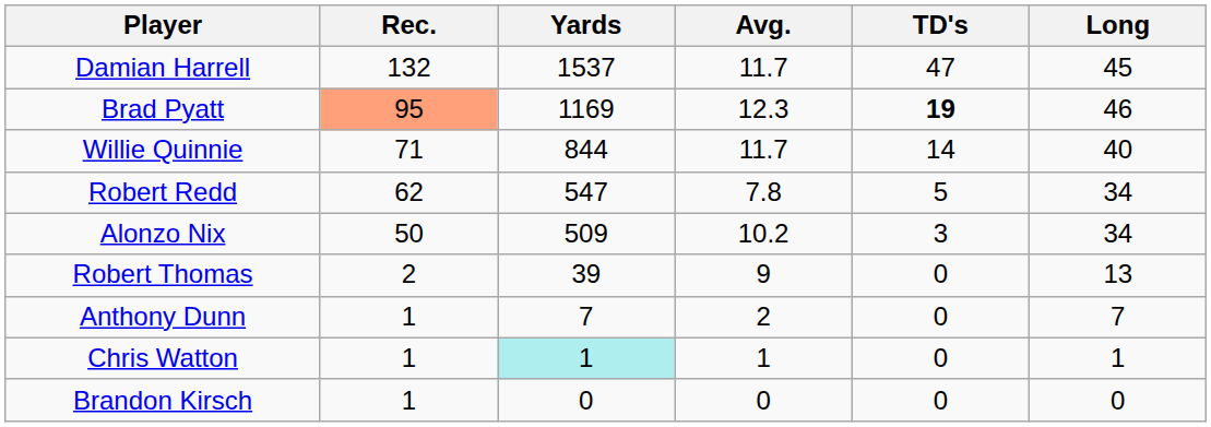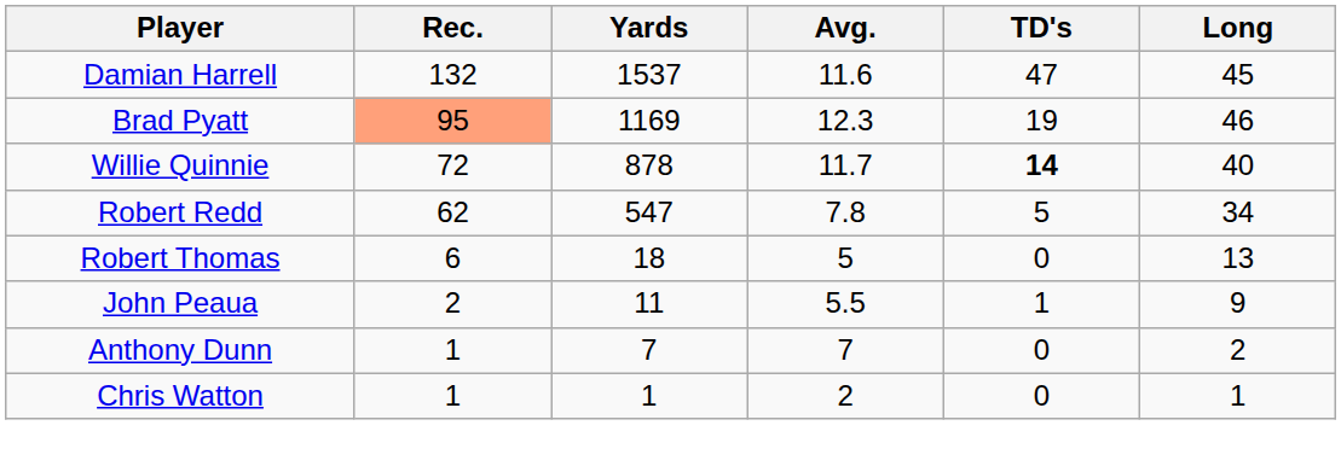 <table class="wikitable sortable">
 <tr>
 <th bgcolor="#DDDDFF" width="16%">Player</th>
 <th bgcolor="#DDDDFF" width="9%">Rec.</th>
 <th bgcolor="#DDDDFF" width="9%">Yards</th>
 <th bgcolor="#DDDDFF" width="9%">Avg.</th>
 <th bgcolor="#DDDDFF" width="9%">TD's</th>
 <th bgcolor="#DDDDFF" width="9%">Long</th>
 </tr>
 <tr align="center">
 <td><a href='#'>Damian Harrell</a></td>
 <td>132</td>
 <td>1537</td>
-<td>11.7</td>
+<td>11.6</td>
 <td>47</td>
 <td>45</td>
 </tr>
 <tr align="center">
 <td><a href='#'>Brad Pyatt</a></td>
 <td style="background: lightsalmon;">95</td>
 <td>1169</td>
 <td>12.3</td>
-<td><strong>19</strong></td>
+<td>19</td>
 <td>46</td>
 </tr>
 <tr align="center">
 <td><a href='#'>Willie Quinnie</a></td>
-<td>71</td>
-<td>844</td>
+<td>72</td>
+<td>878</td>
 <td>11.7</td>
-<td>14</td>
+<td><strong>14</strong></td>
 <td>40</td>
 </tr>
 <tr align="center">
 <td><a href='#'>Robert Redd</a></td>
 <td>62</td>
 <td>547</td>
 <td>7.8</td>
 <td>5</td>
 <td>34</td>
 </tr>
 <tr align="center">
-<td><a href='#'>Alonzo Nix</a></td>
-<td>50</td>
-<td>509</td>
-<td>10.2</td>
-<td>3</td>
-<td>34</td>
+<td><a href='#'>Robert Thomas</a></td>
+<td>6</td>
+<td>18</td>
+<td>5</td>
+<td>0</td>
+<td>13</td>
 </tr>
 <tr align="center">
-<td><a href='#'>Robert Thomas</a></td>
+<td><a href='#'>John Peaua</a></td>
 <td>2</td>
-<td>39</td>
+<td>11</td>
+<td>5.5</td>
+<td>1</td>
 <td>9</td>
-<td>0</td>
-<td>13</td>
 </tr>
 <tr align="center">
 <td><a href='#'>Anthony Dunn</a></td>
 <td>1</td>
 <td>7</td>
+<td>7</td>
+<td>0</td>
 <td>2</td>
-<td>0</td>
-<td>7</td>
 </tr>
 <tr align="center">
 <td><a href='#'>Chris Watton</a></td>
 <td>1</td>
-<td style="background: paleturquoise;">1</td>
 <td>1</td>
+<td>2</td>
 <td>0</td>
 <td>1</td>
 </tr>
-<tr align="center">
-<td><a href='#'>Brandon Kirsch</a></td>
-<td>1</td>
-<td>0</td>
-<td>0</td>
-<td>0</td>
-<td>0</td>
-</tr>
 </table>
